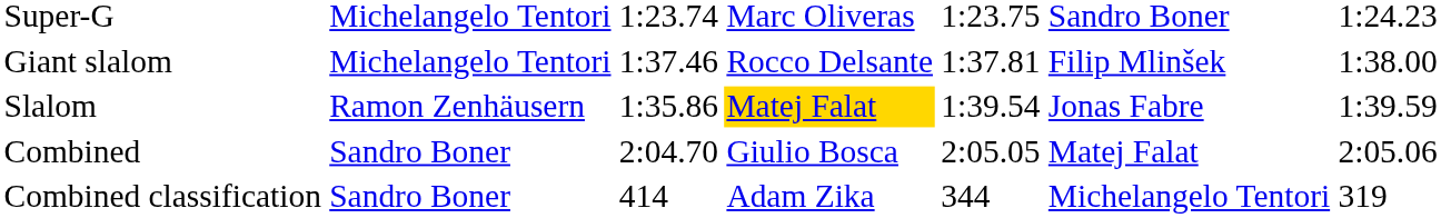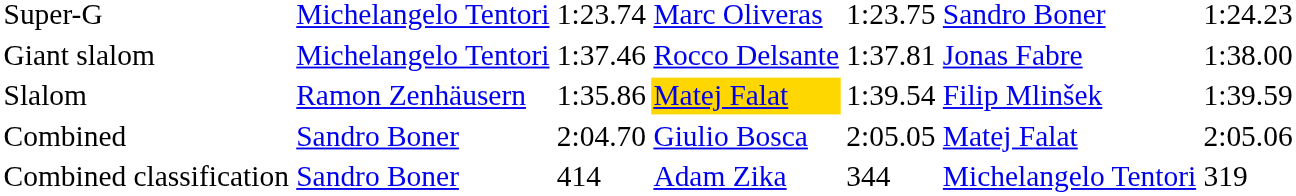 <table>
 <tr>
 <td>Super-G<br></td>
 <td> <a href='#'>Michelangelo Tentori</a></td>
 <td>1:23.74</td>
 <td> <a href='#'>Marc Oliveras</a></td>
 <td>1:23.75</td>
 <td> <a href='#'>Sandro Boner</a></td>
 <td>1:24.23</td>
 </tr>
 <tr>
 <td>Giant slalom<br></td>
 <td> <a href='#'>Michelangelo Tentori</a></td>
 <td>1:37.46</td>
 <td> <a href='#'>Rocco Delsante</a></td>
 <td>1:37.81</td>
-<td> <a href='#'>Filip Mlinšek</a></td>
+<td> <a href='#'>Jonas Fabre</a></td>
 <td>1:38.00</td>
 </tr>
 <tr>
 <td>Slalom<br></td>
 <td> <a href='#'>Ramon Zenhäusern</a></td>
 <td>1:35.86</td>
 <td style="background: gold;"> <a href='#'>Matej Falat</a></td>
 <td>1:39.54</td>
-<td> <a href='#'>Jonas Fabre</a></td>
+<td> <a href='#'>Filip Mlinšek</a></td>
 <td>1:39.59</td>
 </tr>
 <tr>
 <td>Combined<br></td>
 <td> <a href='#'>Sandro Boner</a></td>
 <td>2:04.70</td>
 <td> <a href='#'>Giulio Bosca</a></td>
 <td>2:05.05</td>
 <td> <a href='#'>Matej Falat</a></td>
 <td>2:05.06</td>
 </tr>
 <tr>
 <td>Combined classification <br></td>
 <td> <a href='#'>Sandro Boner</a></td>
 <td>414</td>
 <td> <a href='#'>Adam Zika</a></td>
 <td>344</td>
 <td> <a href='#'>Michelangelo Tentori</a></td>
 <td>319</td>
 </tr>
 </table>
